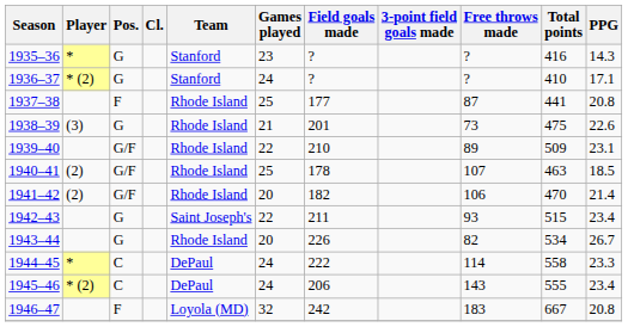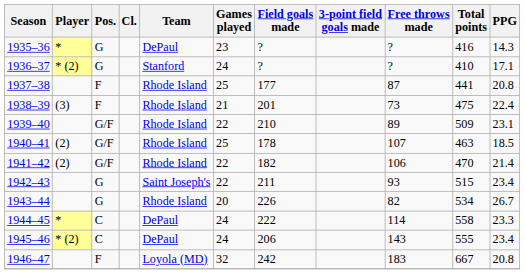 <table class="wikitable sortable">
 <tr>
 <th>Season</th>
 <th>Player</th>
 <th>Pos.</th>
 <th>Cl.</th>
 <th>Team</th>
 <th>Games<br>played</th>
 <th><a href='#'>Field goals</a><br>made</th>
 <th class="unsortable"><a href='#'>3-point field <br> goals</a> made</th>
 <th><a href='#'>Free throws</a><br>made</th>
 <th>Total<br>points</th>
 <th>PPG</th>
 </tr>
 <tr>
 <td><a href='#'>1935–36</a></td>
 <td style="background-color:#FFFF99">*</td>
 <td>G</td>
 <td></td>
-<td><a href='#'>Stanford</a></td>
+<td><a href='#'>DePaul</a></td>
 <td>23</td>
 <td>?</td>
 <td></td>
 <td>?</td>
 <td>416</td>
 <td>14.3</td>
 </tr>
 <tr>
 <td><a href='#'>1936–37</a></td>
 <td style="background-color:#FFFF99">* (2)</td>
 <td>G</td>
 <td></td>
 <td><a href='#'>Stanford</a></td>
 <td>24</td>
 <td>?</td>
 <td></td>
 <td>?</td>
 <td>410</td>
 <td>17.1</td>
 </tr>
 <tr>
 <td><a href='#'>1937–38</a></td>
 <td></td>
 <td>F</td>
 <td></td>
 <td><a href='#'>Rhode Island</a></td>
 <td>25</td>
 <td>177</td>
 <td></td>
 <td>87</td>
 <td>441</td>
 <td>20.8</td>
 </tr>
 <tr>
 <td><a href='#'>1938–39</a></td>
 <td> (3)</td>
-<td>G</td>
+<td>F</td>
 <td></td>
 <td><a href='#'>Rhode Island</a></td>
 <td>21</td>
 <td>201</td>
 <td></td>
 <td>73</td>
 <td>475</td>
-<td>22.6</td>
+<td>22.4</td>
 </tr>
 <tr>
 <td><a href='#'>1939–40</a></td>
 <td></td>
 <td>G/F</td>
 <td></td>
 <td><a href='#'>Rhode Island</a></td>
 <td>22</td>
 <td>210</td>
 <td></td>
 <td>89</td>
 <td>509</td>
 <td>23.1</td>
 </tr>
 <tr>
 <td><a href='#'>1940–41</a></td>
 <td> (2)</td>
 <td>G/F</td>
 <td></td>
 <td><a href='#'>Rhode Island</a></td>
 <td>25</td>
 <td>178</td>
 <td></td>
 <td>107</td>
 <td>463</td>
 <td>18.5</td>
 </tr>
 <tr>
 <td><a href='#'>1941–42</a></td>
 <td> (2)</td>
 <td>G/F</td>
 <td></td>
 <td><a href='#'>Rhode Island</a></td>
-<td>20</td>
+<td>22</td>
 <td>182</td>
 <td></td>
 <td>106</td>
 <td>470</td>
 <td>21.4</td>
 </tr>
 <tr>
 <td><a href='#'>1942–43</a></td>
 <td></td>
 <td>G</td>
 <td></td>
 <td><a href='#'>Saint Joseph's</a></td>
 <td>22</td>
 <td>211</td>
 <td></td>
 <td>93</td>
 <td>515</td>
 <td>23.4</td>
 </tr>
 <tr>
 <td><a href='#'>1943–44</a></td>
 <td></td>
 <td>G</td>
 <td></td>
 <td><a href='#'>Rhode Island</a></td>
 <td>20</td>
 <td>226</td>
 <td></td>
 <td>82</td>
 <td>534</td>
 <td>26.7</td>
 </tr>
 <tr>
 <td><a href='#'>1944–45</a></td>
 <td style="background-color:#FFFF99">*</td>
 <td>C</td>
 <td></td>
 <td><a href='#'>DePaul</a></td>
 <td>24</td>
 <td>222</td>
 <td></td>
 <td>114</td>
 <td>558</td>
 <td>23.3</td>
 </tr>
 <tr>
 <td><a href='#'>1945–46</a></td>
 <td style="background-color:#FFFF99">* (2)</td>
 <td>C</td>
 <td></td>
 <td><a href='#'>DePaul</a></td>
 <td>24</td>
 <td>206</td>
 <td></td>
 <td>143</td>
 <td>555</td>
 <td>23.4</td>
 </tr>
 <tr>
 <td><a href='#'>1946–47</a></td>
 <td></td>
 <td>F</td>
 <td></td>
 <td><a href='#'>Loyola (MD)</a></td>
 <td>32</td>
 <td>242</td>
 <td></td>
 <td>183</td>
 <td>667</td>
 <td>20.8</td>
 </tr>
 <tr>
 </tr>
 </table>
